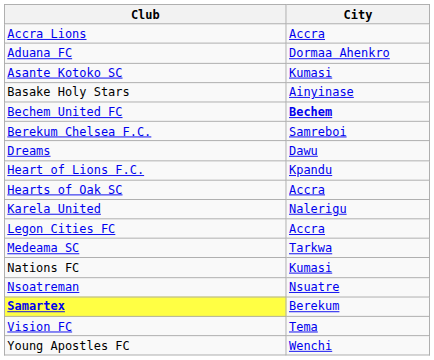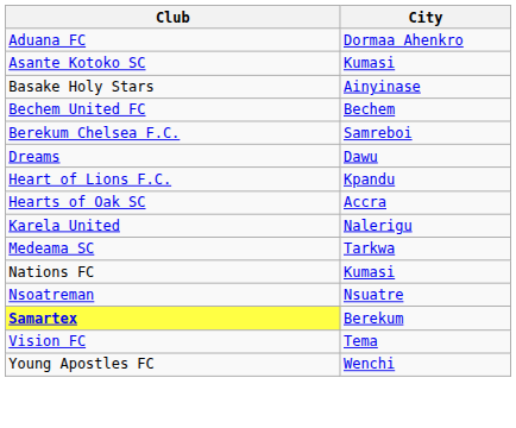 <table class="wikitable sortable">
 <tr>
 <th width="300px">Club</th>
 <th width="150px">City</th>
-</tr>
-<tr>
-<td><a href='#'>Accra Lions</a></td>
-<td><a href='#'>Accra</a></td>
 </tr>
 <tr>
 <td><a href='#'>Aduana FC</a></td>
 <td><a href='#'>Dormaa Ahenkro</a></td>
 </tr>
 <tr>
 <td><a href='#'>Asante Kotoko SC</a></td>
 <td><a href='#'>Kumasi</a></td>
 </tr>
 <tr>
 <td>Basake Holy Stars</td>
 <td><a href='#'>Ainyinase</a></td>
 </tr>
 <tr>
 <td><a href='#'>Bechem United FC</a></td>
-<td><strong><a href='#'>Bechem</a></strong></td>
+<td><a href='#'>Bechem</a></td>
 </tr>
 <tr>
 <td><a href='#'>Berekum Chelsea F.C.</a></td>
 <td><a href='#'>Samreboi</a></td>
 </tr>
 <tr>
 <td><a href='#'>Dreams</a></td>
 <td><a href='#'>Dawu</a></td>
 </tr>
 <tr>
 <td><a href='#'>Heart of Lions F.C.</a></td>
 <td><a href='#'>Kpandu</a></td>
 </tr>
 <tr>
 <td><a href='#'>Hearts of Oak SC</a></td>
 <td><a href='#'>Accra</a></td>
 </tr>
 <tr>
 <td><a href='#'>Karela United</a></td>
 <td><a href='#'>Nalerigu</a></td>
-</tr>
-<tr>
-<td><a href='#'>Legon Cities FC</a></td>
-<td><a href='#'>Accra</a></td>
 </tr>
 <tr>
 <td><a href='#'>Medeama SC</a></td>
 <td><a href='#'>Tarkwa</a></td>
 </tr>
 <tr>
 <td>Nations FC</td>
 <td><a href='#'>Kumasi</a></td>
 </tr>
 <tr>
 <td><a href='#'>Nsoatreman</a></td>
 <td><a href='#'>Nsuatre</a></td>
 </tr>
 <tr>
 <td bgcolor=#ffff44><strong><a href='#'>Samartex</a></strong></td>
 <td><a href='#'>Berekum</a></td>
 </tr>
 <tr>
 <td><a href='#'>Vision FC</a></td>
 <td><a href='#'>Tema</a></td>
 </tr>
 <tr>
 <td>Young Apostles FC</td>
 <td><a href='#'>Wenchi</a></td>
 </tr>
 </table>
